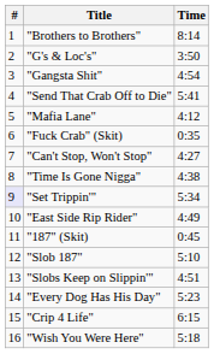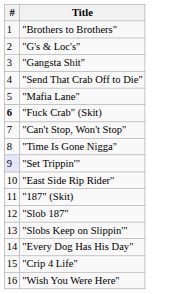 <table class="wikitable">
 <tr>
 <th align="center">#</th>
 <th align="center">Title</th>
-<th align="center">Time</th>
 </tr>
 <tr>
 <td>1</td>
 <td>"Brothers to Brothers"</td>
-<td>8:14</td>
 </tr>
 <tr>
 <td>2</td>
 <td>"G's & Loc's"</td>
-<td>3:50</td>
 </tr>
 <tr>
 <td>3</td>
 <td>"Gangsta Shit"</td>
-<td>4:54</td>
 </tr>
 <tr>
 <td>4</td>
 <td>"Send That Crab Off to Die"</td>
-<td>5:41</td>
 </tr>
 <tr>
 <td>5</td>
 <td>"Mafia Lane"</td>
-<td>4:12</td>
 </tr>
 <tr>
-<td>6</td>
+<td><strong>6</strong></td>
 <td>"Fuck Crab" (Skit)</td>
-<td>0:35</td>
 </tr>
 <tr>
 <td>7</td>
 <td>"Can't Stop, Won't Stop"</td>
-<td>4:27</td>
 </tr>
 <tr>
 <td>8</td>
 <td>"Time Is Gone Nigga"</td>
-<td>4:38</td>
 </tr>
 <tr>
 <td style="background: lavender;">9</td>
 <td>"Set Trippin'"</td>
-<td>5:34</td>
 </tr>
 <tr>
 <td>10</td>
 <td>"East Side Rip Rider"</td>
-<td>4:49</td>
 </tr>
 <tr>
 <td>11</td>
 <td>"187" (Skit)</td>
-<td>0:45</td>
 </tr>
 <tr>
 <td>12</td>
 <td>"Slob 187"</td>
-<td>5:10</td>
 </tr>
 <tr>
 <td>13</td>
 <td>"Slobs Keep on Slippin'"</td>
-<td>4:51</td>
 </tr>
 <tr>
 <td>14</td>
 <td>"Every Dog Has His Day"</td>
-<td>5:23</td>
 </tr>
 <tr>
 <td>15</td>
 <td>"Crip 4 Life"</td>
-<td>6:15</td>
 </tr>
 <tr>
 <td>16</td>
 <td>"Wish You Were Here"</td>
-<td>5:18</td>
 </tr>
 </table>
